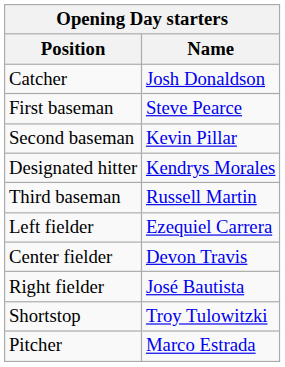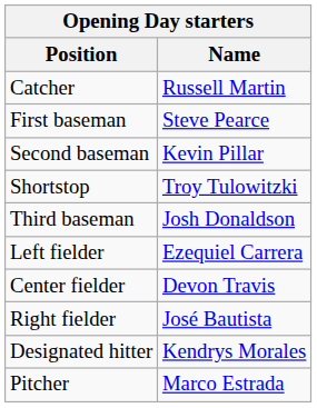 <table class="wikitable" style="text-align:left">
 <tr>
 <th colspan="2">Opening Day starters</th>
 </tr>
 <tr>
 <th>Position</th>
 <th>Name</th>
 </tr>
 <tr>
 <td>Catcher</td>
-<td><a href='#'>Josh Donaldson</a></td>
+<td><a href='#'>Russell Martin</a></td>
 </tr>
 <tr>
 <td>First baseman</td>
 <td><a href='#'>Steve Pearce</a></td>
 </tr>
 <tr>
 <td>Second baseman</td>
 <td><a href='#'>Kevin Pillar</a></td>
 </tr>
 <tr>
-<td>Designated hitter</td>
-<td><a href='#'>Kendrys Morales</a></td>
+<td>Shortstop</td>
+<td><a href='#'>Troy Tulowitzki</a></td>
 </tr>
 <tr>
 <td>Third baseman</td>
-<td><a href='#'>Russell Martin</a></td>
+<td><a href='#'>Josh Donaldson</a></td>
 </tr>
 <tr>
 <td>Left fielder</td>
 <td><a href='#'>Ezequiel Carrera</a></td>
 </tr>
 <tr>
 <td>Center fielder</td>
 <td><a href='#'>Devon Travis</a></td>
 </tr>
 <tr>
 <td>Right fielder</td>
 <td><a href='#'>José Bautista</a></td>
 </tr>
 <tr>
-<td>Shortstop</td>
-<td><a href='#'>Troy Tulowitzki</a></td>
+<td>Designated hitter</td>
+<td><a href='#'>Kendrys Morales</a></td>
 </tr>
 <tr>
 <td>Pitcher</td>
 <td><a href='#'>Marco Estrada</a></td>
 </tr>
 </table>
